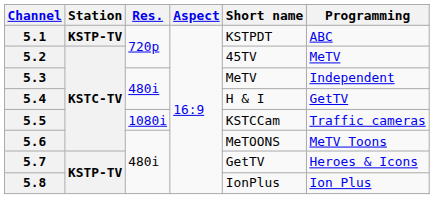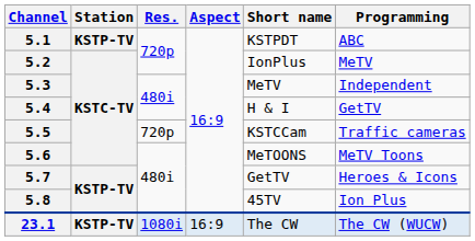 <table class="wikitable">
 <tr>
 <th scope = "col"><a href='#'>Channel</a></th>
 <th scope = "col">Station</th>
 <th scope = "col"><a href='#'>Res.</a></th>
 <th scope = "col"><a href='#'>Aspect</a></th>
 <th scope = "col">Short name</th>
 <th scope = "col">Programming</th>
 </tr>
 <tr>
 <th scope = "row">5.1</th>
 <th>KSTP-TV</th>
 <td rowspan=2><a href='#'>720p</a></td>
 <td rowspan=8><a href='#'>16:9</a></td>
 <td>KSTPDT</td>
 <td><a href='#'>ABC</a></td>
 </tr>
 <tr>
 <th scope = "row">5.2</th>
 <th rowspan=5>KSTC-TV</th>
-<td>45TV</td>
+<td>IonPlus</td>
 <td><a href='#'>MeTV</a></td>
 </tr>
 <tr>
 <th scope = "row">5.3</th>
 <td rowspan=2><a href='#'>480i</a></td>
 <td>MeTV</td>
 <td><a href='#'>Independent</a></td>
 </tr>
 <tr>
 <th scope = "row">5.4</th>
 <td>H & I</td>
 <td><a href='#'>GetTV</a></td>
 </tr>
 <tr>
 <th scope = "row">5.5</th>
-<td><a href='#'>1080i</a></td>
+<td>720p</td>
 <td>KSTCCam</td>
 <td><a href='#'>Traffic cameras</a></td>
 </tr>
 <tr>
 <th scope = "row">5.6</th>
 <td rowspan=3>480i</td>
 <td>MeTOONS</td>
 <td><a href='#'>MeTV Toons</a></td>
 </tr>
 <tr>
 <th scope = "row">5.7</th>
 <th rowspan=2>KSTP-TV</th>
 <td>GetTV</td>
 <td><a href='#'>Heroes & Icons</a></td>
 </tr>
 <tr>
 <th scope = "row">5.8</th>
-<td>IonPlus</td>
+<td>45TV</td>
 <td><a href='#'>Ion Plus</a></td>
 </tr>
+<tr style="background-color:#DFEBF6; border-top: 2px solid #003399;">
+<th scope = "row"><a href='#'>23.1</a></th>
+<th>KSTP-TV</th>
+<td><a href='#'>1080i</a></td>
+<td>16:9</td>
+<td>The CW</td>
+<td><a href='#'>The CW</a> (<a href='#'>WUCW</a>)</td>
+</tr>
 </table>
